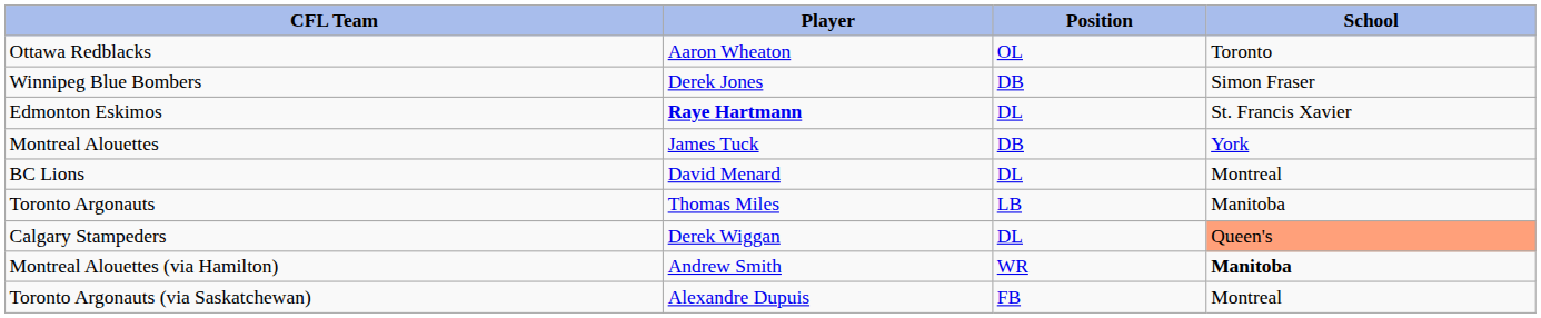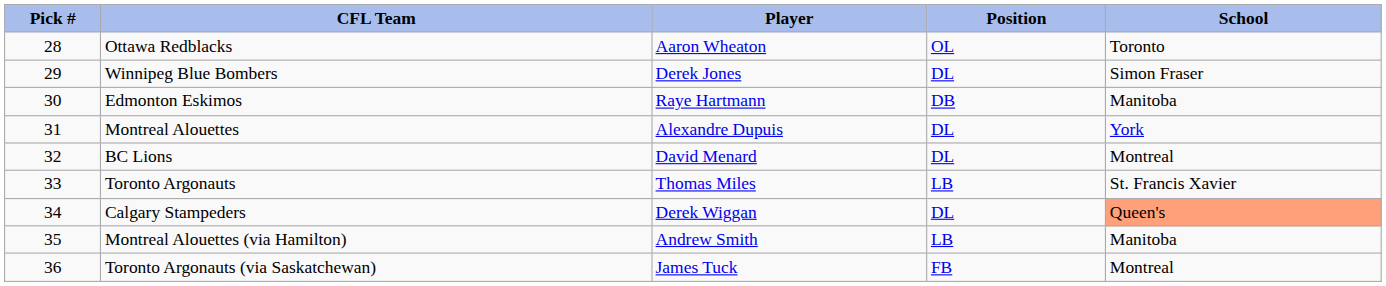 <table class="wikitable" style="width: 100%">
 <tr>
+<th style="background:#A8BDEC;" width=7%>Pick #</th>
 <th width=40% style="background:#A8BDEC;">CFL Team</th>
 <th width=20% style="background:#A8BDEC;">Player</th>
 <th width=13% style="background:#A8BDEC;">Position</th>
 <th width=20% style="background:#A8BDEC;">School</th>
 </tr>
 <tr>
+<td align=center>28</td>
 <td>Ottawa Redblacks</td>
 <td><a href='#'>Aaron Wheaton</a></td>
 <td><a href='#'>OL</a></td>
 <td>Toronto</td>
 </tr>
 <tr>
+<td align=center>29</td>
 <td>Winnipeg Blue Bombers</td>
 <td><a href='#'>Derek Jones</a></td>
-<td><a href='#'>DB</a></td>
+<td><a href='#'>DL</a></td>
 <td>Simon Fraser</td>
 </tr>
 <tr>
+<td align=center>30</td>
 <td>Edmonton Eskimos</td>
-<td><strong><a href='#'>Raye Hartmann</a></strong></td>
-<td><a href='#'>DL</a></td>
-<td>St. Francis Xavier</td>
+<td><a href='#'>Raye Hartmann</a></td>
+<td><a href='#'>DB</a></td>
+<td>Manitoba</td>
 </tr>
 <tr>
+<td align=center>31</td>
 <td>Montreal Alouettes</td>
-<td><a href='#'>James Tuck</a></td>
-<td><a href='#'>DB</a></td>
+<td><a href='#'>Alexandre Dupuis</a></td>
+<td><a href='#'>DL</a></td>
 <td><a href='#'>York</a></td>
 </tr>
 <tr>
+<td align=center>32</td>
 <td>BC Lions</td>
 <td><a href='#'>David Menard</a></td>
 <td><a href='#'>DL</a></td>
 <td>Montreal</td>
 </tr>
 <tr>
+<td align=center>33</td>
 <td>Toronto Argonauts</td>
 <td><a href='#'>Thomas Miles</a></td>
 <td><a href='#'>LB</a></td>
-<td>Manitoba</td>
+<td>St. Francis Xavier</td>
 </tr>
 <tr>
+<td align=center>34</td>
 <td>Calgary Stampeders</td>
 <td><a href='#'>Derek Wiggan</a></td>
 <td><a href='#'>DL</a></td>
 <td style="background: lightsalmon;">Queen's</td>
 </tr>
 <tr>
+<td align=center>35</td>
 <td>Montreal Alouettes (via Hamilton)</td>
 <td><a href='#'>Andrew Smith</a></td>
-<td><a href='#'>WR</a></td>
-<td><strong>Manitoba</strong></td>
+<td><a href='#'>LB</a></td>
+<td>Manitoba</td>
 </tr>
 <tr>
+<td align=center>36</td>
 <td>Toronto Argonauts (via Saskatchewan)</td>
-<td><a href='#'>Alexandre Dupuis</a></td>
+<td><a href='#'>James Tuck</a></td>
 <td><a href='#'>FB</a></td>
 <td>Montreal</td>
 </tr>
 </table>
